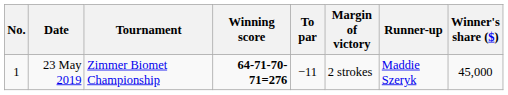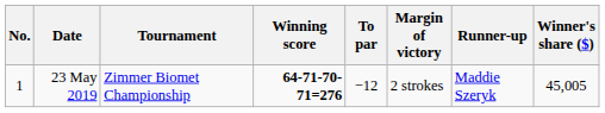 <table class="wikitable" style="font-size:95%;">
 <tr>
 <th>No.</th>
 <th>Date</th>
 <th>Tournament</th>
 <th>Winning<br>score</th>
 <th>To par</th>
 <th>Margin of<br>victory</th>
 <th>Runner-up</th>
 <th>Winner's<br>share (<a href='#'>$</a>)</th>
 </tr>
 <tr>
 <td align=center>1</td>
 <td align=right>23 May <a href='#'>2019</a></td>
 <td><a href='#'>Zimmer Biomet Championship</a></td>
 <td align=right><strong>64-71-70-71=276</strong></td>
-<td align=center>−11</td>
+<td align=center>−12</td>
 <td>2 strokes</td>
 <td> <a href='#'>Maddie Szeryk</a></td>
-<td align=center>45,000</td>
+<td align=center>45,005</td>
 </tr>
 </table>
